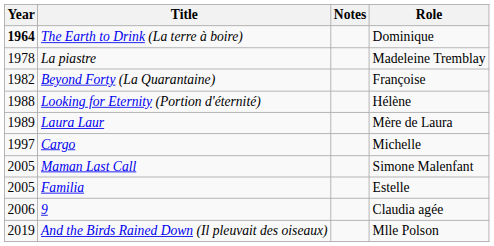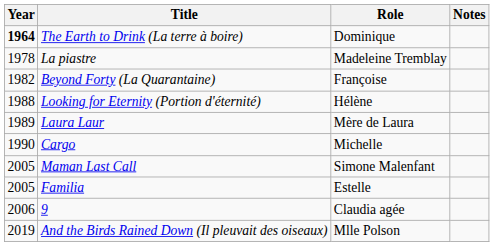 <table class="wikitable sortable">
 <tr>
 <th>Year</th>
 <th>Title</th>
+<th>Role</th>
 <th>Notes</th>
-<th>Role</th>
 </tr>
 <tr>
 <td><strong>1964</strong></td>
 <td><em><a href='#'>The Earth to Drink</a> (La terre à boire)</em></td>
+<td>Dominique</td>
 <td></td>
-<td>Dominique</td>
 </tr>
 <tr>
 <td>1978</td>
 <td><em>La piastre</em></td>
+<td>Madeleine Tremblay</td>
 <td></td>
-<td>Madeleine Tremblay</td>
 </tr>
 <tr>
 <td>1982</td>
 <td><em><a href='#'>Beyond Forty</a> (La Quarantaine)</em></td>
+<td>Françoise</td>
 <td></td>
-<td>Françoise</td>
 </tr>
 <tr>
 <td>1988</td>
 <td><em><a href='#'>Looking for Eternity</a> (Portion d'éternité)</em></td>
+<td>Hélène</td>
 <td></td>
-<td>Hélène</td>
 </tr>
 <tr>
 <td>1989</td>
 <td><em><a href='#'>Laura Laur</a></em></td>
+<td>Mère de Laura</td>
 <td></td>
-<td>Mère de Laura</td>
 </tr>
 <tr>
-<td>1997</td>
+<td>1990</td>
 <td><em><a href='#'>Cargo</a></em></td>
+<td>Michelle</td>
 <td></td>
-<td>Michelle</td>
 </tr>
 <tr>
 <td>2005</td>
 <td><em><a href='#'>Maman Last Call</a></em></td>
+<td>Simone Malenfant</td>
 <td></td>
-<td>Simone Malenfant</td>
 </tr>
 <tr>
 <td>2005</td>
 <td><em><a href='#'>Familia</a></em></td>
+<td>Estelle</td>
 <td></td>
-<td>Estelle</td>
 </tr>
 <tr>
 <td>2006</td>
 <td><em><a href='#'>9</a></em></td>
+<td>Claudia agée</td>
 <td></td>
-<td>Claudia agée</td>
 </tr>
 <tr>
 <td>2019</td>
 <td><em><a href='#'>And the Birds Rained Down</a> (Il pleuvait des oiseaux)</em></td>
+<td>Mlle Polson</td>
 <td></td>
-<td>Mlle Polson</td>
 </tr>
 </table>
